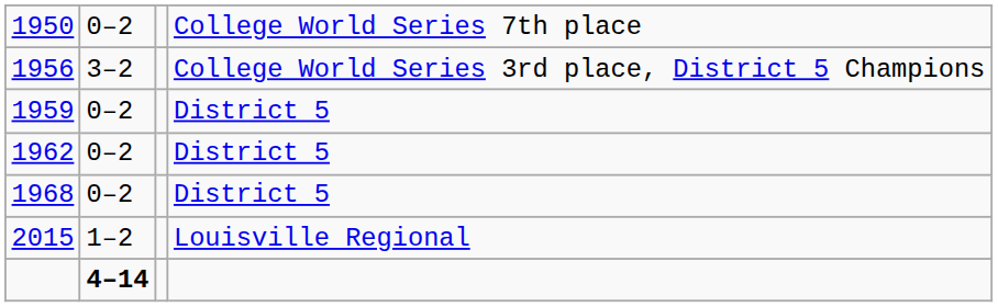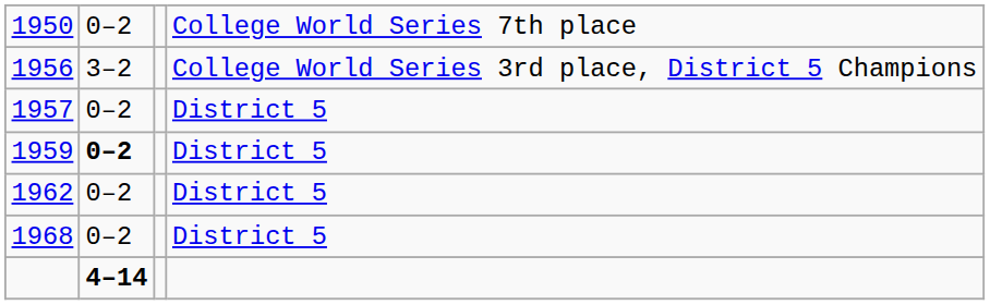 <table class="wikitable">
 <tr>
 <td><a href='#'>1950</a></td>
 <td>0–2</td>
 <td></td>
 <td><a href='#'>College World Series</a> 7th place</td>
 </tr>
 <tr>
 <td><a href='#'>1956</a></td>
 <td>3–2</td>
 <td></td>
 <td><a href='#'>College World Series</a> 3rd place, <a href='#'>District 5</a> Champions</td>
 </tr>
 <tr>
+<td><a href='#'>1957</a></td>
+<td>0–2</td>
+<td></td>
+<td><a href='#'>District 5</a></td>
+</tr>
+<tr>
 <td><a href='#'>1959</a></td>
-<td>0–2</td>
+<td><strong>0–2</strong></td>
 <td></td>
 <td><a href='#'>District 5</a></td>
 </tr>
 <tr>
 <td><a href='#'>1962</a></td>
 <td>0–2</td>
 <td></td>
 <td><a href='#'>District 5</a></td>
 </tr>
 <tr>
 <td><a href='#'>1968</a></td>
 <td>0–2</td>
 <td></td>
 <td><a href='#'>District 5</a></td>
 </tr>
 <tr>
-<td><a href='#'>2015</a></td>
-<td>1–2</td>
-<td></td>
-<td><a href='#'>Louisville Regional</a></td>
-</tr>
-<tr>
 <td></td>
 <td><strong>4–14</strong></td>
 <td><strong></strong></td>
 <td></td>
 </tr>
 </table>
